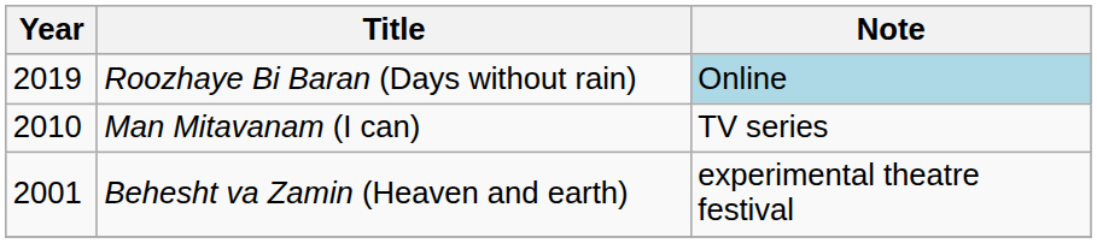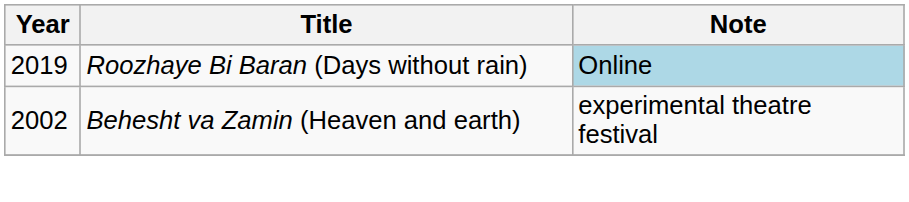 <table class="wikitable">
 <tr>
 <th rowspan="1" style="width:40px;">Year</th>
 <th rowspan="1" style="width:300px;">Title</th>
 <th rowspan="1" style="width:200px;">Note</th>
 </tr>
 <tr>
 <td>2019</td>
 <td><em>Roozhaye Bi Baran</em> (Days without rain)</td>
 <td style="background: lightblue;">Online</td>
 </tr>
 <tr>
-<td>2010</td>
-<td><em>Man Mitavanam</em> (I can)</td>
-<td>TV series</td>
-</tr>
-<tr>
-<td>2001</td>
+<td>2002</td>
 <td><em>Behesht va Zamin</em> (Heaven and earth)</td>
 <td>experimental theatre festival</td>
 </tr>
 <tr>
 </tr>
 </table>
